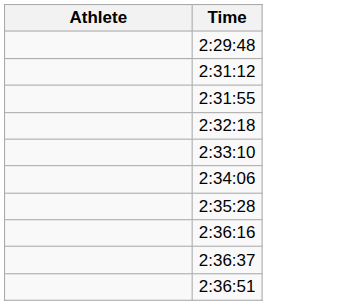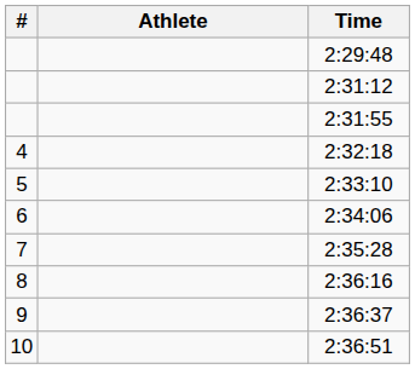 <table class="wikitable" style="text-align:center;">
 <tr>
+<th width=8%>#</th>
 <th width=67%>Athlete</th>
 <th width=25%>Time</th>
 </tr>
 <tr>
+<td></td>
 <td align=left></td>
 <td>2:29:48</td>
 </tr>
 <tr>
+<td></td>
 <td align=left></td>
 <td>2:31:12</td>
 </tr>
 <tr>
+<td></td>
 <td align=left></td>
 <td>2:31:55</td>
 </tr>
 <tr>
+<td>4</td>
 <td align=left></td>
 <td>2:32:18</td>
 </tr>
 <tr>
+<td>5</td>
 <td align=left></td>
 <td>2:33:10</td>
 </tr>
 <tr>
+<td>6</td>
 <td align=left></td>
 <td>2:34:06</td>
 </tr>
 <tr>
+<td>7</td>
 <td align=left></td>
 <td>2:35:28</td>
 </tr>
 <tr>
+<td>8</td>
 <td align=left></td>
 <td>2:36:16</td>
 </tr>
 <tr>
+<td>9</td>
 <td align=left></td>
 <td>2:36:37</td>
 </tr>
 <tr>
+<td>10</td>
 <td align=left></td>
 <td>2:36:51</td>
 </tr>
 </table>
